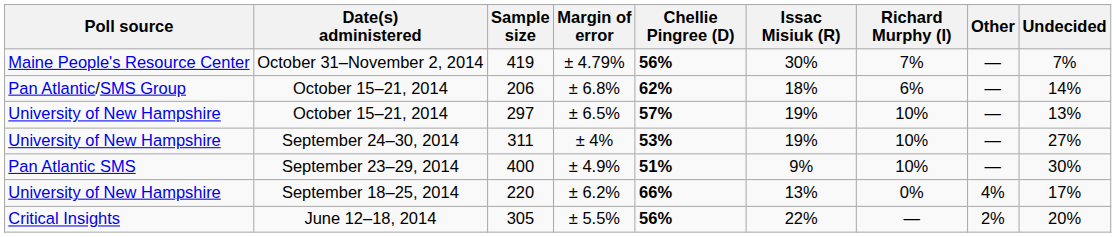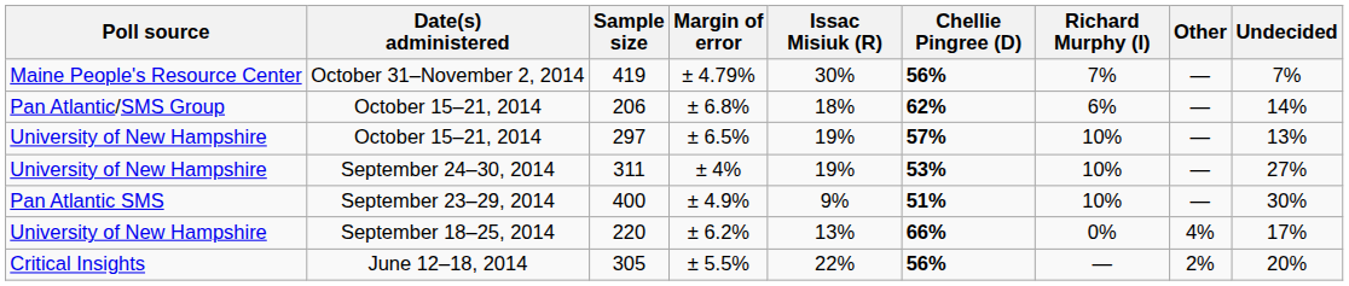 <table class="wikitable">
 <tr>
 <th>Poll source</th>
 <th>Date(s)<br>administered</th>
 <th>Sample<br>size</th>
 <th>Margin of<br>error</th>
+<th style="width:100px;">Issac<br>Misiuk (R)</th>
 <th style="width:100px;">Chellie<br>Pingree (D)</th>
-<th style="width:100px;">Issac<br>Misiuk (R)</th>
 <th style="width:100px;">Richard<br>Murphy (I)</th>
 <th>Other</th>
 <th>Undecided</th>
 </tr>
 <tr>
 <td><a href='#'>Maine People's Resource Center</a></td>
 <td align=center>October 31–November 2, 2014</td>
 <td align=center>419</td>
 <td align=center>± 4.79%</td>
+<td align=center>30%</td>
 <td><strong>56%</strong></td>
-<td align=center>30%</td>
 <td align=center>7%</td>
 <td align=center>—</td>
 <td align=center>7%</td>
 </tr>
 <tr>
 <td><a href='#'>Pan Atlantic</a>/<a href='#'>SMS Group</a></td>
 <td align=center>October 15–21, 2014</td>
 <td align=center>206</td>
 <td align=center>± 6.8%</td>
+<td align=center>18%</td>
 <td><strong>62%</strong></td>
-<td align=center>18%</td>
 <td align=center>6%</td>
 <td align=center>—</td>
 <td align=center>14%</td>
 </tr>
 <tr>
 <td><a href='#'>University of New Hampshire</a></td>
 <td align=center>October 15–21, 2014</td>
 <td align=center>297</td>
 <td align=center>± 6.5%</td>
+<td align=center>19%</td>
 <td><strong>57%</strong></td>
-<td align=center>19%</td>
 <td align=center>10%</td>
 <td align=center>—</td>
 <td align=center>13%</td>
 </tr>
 <tr>
 <td><a href='#'>University of New Hampshire</a></td>
 <td align=center>September 24–30, 2014</td>
 <td align=center>311</td>
 <td align=center>± 4%</td>
+<td align=center>19%</td>
 <td><strong>53%</strong></td>
-<td align=center>19%</td>
 <td align=center>10%</td>
 <td align=center>—</td>
 <td align=center>27%</td>
 </tr>
 <tr>
 <td><a href='#'>Pan Atlantic SMS</a></td>
 <td align=center>September 23–29, 2014</td>
 <td align=center>400</td>
 <td align=center>± 4.9%</td>
+<td align=center>9%</td>
 <td><strong>51%</strong></td>
-<td align=center>9%</td>
 <td align=center>10%</td>
 <td align=center>—</td>
 <td align=center>30%</td>
 </tr>
 <tr>
 <td><a href='#'>University of New Hampshire</a></td>
 <td align=center>September 18–25, 2014</td>
 <td align=center>220</td>
 <td align=center>± 6.2%</td>
+<td align=center>13%</td>
 <td><strong>66%</strong></td>
-<td align=center>13%</td>
 <td align=center>0%</td>
 <td align=center>4%</td>
 <td align=center>17%</td>
 </tr>
 <tr>
 <td><a href='#'>Critical Insights</a></td>
 <td align=center>June 12–18, 2014</td>
 <td align=center>305</td>
 <td align=center>± 5.5%</td>
+<td align=center>22%</td>
 <td><strong>56%</strong></td>
-<td align=center>22%</td>
 <td align=center>—</td>
 <td align=center>2%</td>
 <td align=center>20%</td>
 </tr>
 </table>
